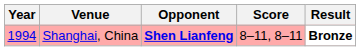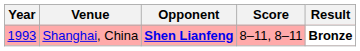 <table class="sortable wikitable" style="font-size: 90%;">
 <tr>
 <th>Year</th>
 <th>Venue</th>
 <th>Opponent</th>
 <th>Score</th>
 <th>Result</th>
 </tr>
 <tr style="background:#FFAAAA">
-<td align="center"><a href='#'>1994</a></td>
+<td align="center"><a href='#'>1993</a></td>
 <td align="left"><a href='#'>Shanghai</a>, China</td>
 <td align="left"><strong> <a href='#'>Shen Lianfeng</a></strong></td>
 <td align="left">8–11, 8–11</td>
 <td style="text-align:left; background:white"> <strong>Bronze</strong></td>
 </tr>
 </table>
